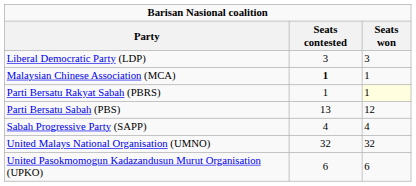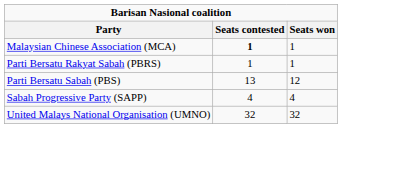 <table class="wikitable">
 <tr>
 <td align="center" colspan=3><strong>Barisan Nasional coalition</strong></td>
 </tr>
 <tr>
 <th>Party</th>
 <th>Seats contested</th>
 <th>Seats won</th>
 </tr>
 <tr>
-<td><a href='#'>Liberal Democratic Party</a> (LDP)</td>
-<td align="center">3</td>
-<td>3</td>
-</tr>
-<tr>
 <td><a href='#'>Malaysian Chinese Association</a> (MCA)</td>
 <td align="center"><strong>1</strong></td>
 <td>1</td>
 </tr>
 <tr>
 <td><a href='#'>Parti Bersatu Rakyat Sabah</a> (PBRS)</td>
 <td align="center">1</td>
-<td style="background: lightyellow;">1</td>
+<td>1</td>
 </tr>
 <tr>
 <td><a href='#'>Parti Bersatu Sabah</a> (PBS)</td>
 <td align="center">13</td>
 <td>12</td>
 </tr>
 <tr>
 <td><a href='#'>Sabah Progressive Party</a> (SAPP)</td>
 <td align="center">4</td>
 <td>4</td>
 </tr>
 <tr>
 <td><a href='#'>United Malays National Organisation</a> (UMNO)</td>
 <td align="center">32</td>
 <td>32</td>
 </tr>
-<tr>
-<td><a href='#'>United Pasokmomogun Kadazandusun Murut Organisation</a> (UPKO)</td>
-<td align="center">6</td>
-<td>6</td>
-</tr>
 </table>
